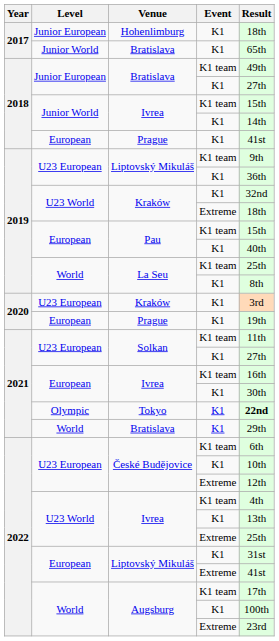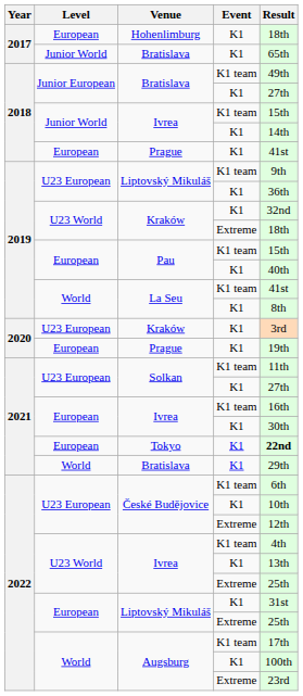 <table class="wikitable" style="font-size: 90%; text-align: center">
 <tr>
 <th>Year</th>
 <th>Level</th>
 <th>Venue</th>
 <th>Event</th>
 <th>Result</th>
 </tr>
 <tr>
 <th rowspan=2>2017</th>
-<td rowspan=1><a href='#'>Junior European</a></td>
+<td rowspan=1><a href='#'>European</a></td>
 <td rowspan=1> <a href='#'>Hohenlimburg</a></td>
 <td>K1</td>
 <td style="background:#DFFFDF;">18th</td>
 </tr>
 <tr>
 <td rowspan=1><a href='#'>Junior World</a></td>
 <td rowspan=1> <a href='#'>Bratislava</a></td>
 <td>K1</td>
 <td style="background:#DFFFDF;">65th</td>
 </tr>
 <tr>
 <th rowspan=5>2018</th>
 <td rowspan=2><a href='#'>Junior European</a></td>
 <td rowspan=2> <a href='#'>Bratislava</a></td>
 <td>K1 team</td>
 <td style="background:#DFFFDF;">49th</td>
 </tr>
 <tr>
 <td>K1</td>
 <td style="background:#DFFFDF;">27th</td>
 </tr>
 <tr>
 <td rowspan=2><a href='#'>Junior World</a></td>
 <td rowspan=2> <a href='#'>Ivrea</a></td>
 <td>K1 team</td>
 <td style="background:#DFFFDF;">15th</td>
 </tr>
 <tr>
 <td>K1</td>
 <td style="background:#DFFFDF;">14th</td>
 </tr>
 <tr>
 <td rowspan=1><a href='#'>European</a></td>
 <td rowspan=1> <a href='#'>Prague</a></td>
 <td>K1</td>
 <td style="background:#DFFFDF;">41st</td>
 </tr>
 <tr>
 <th rowspan=8>2019</th>
 <td rowspan=2><a href='#'>U23 European</a></td>
 <td rowspan=2> <a href='#'>Liptovský Mikuláš</a></td>
 <td>K1 team</td>
 <td style="background:#DFFFDF;">9th</td>
 </tr>
 <tr>
 <td>K1</td>
 <td style="background:#DFFFDF;">36th</td>
 </tr>
 <tr>
 <td rowspan=2><a href='#'>U23 World</a></td>
 <td rowspan=2> <a href='#'>Kraków</a></td>
 <td>K1</td>
 <td style="background:#DFFFDF;">32nd</td>
 </tr>
 <tr>
 <td>Extreme</td>
 <td style="background:#DFFFDF;">18th</td>
 </tr>
 <tr>
 <td rowspan=2><a href='#'>European</a></td>
 <td rowspan=2> <a href='#'>Pau</a></td>
 <td>K1 team</td>
 <td style="background:#DFFFDF;">15th</td>
 </tr>
 <tr>
 <td>K1</td>
 <td style="background:#DFFFDF;">40th</td>
 </tr>
 <tr>
 <td rowspan=2><a href='#'>World</a></td>
 <td rowspan=2> <a href='#'>La Seu</a></td>
 <td>K1 team</td>
-<td style="background:#DFFFDF;">25th</td>
+<td style="background:#DFFFDF;">41st</td>
 </tr>
 <tr>
 <td>K1</td>
 <td style="background:#DFFFDF;">8th</td>
 </tr>
 <tr>
 <th rowspan=2>2020</th>
 <td rowspan=1><a href='#'>U23 European</a></td>
 <td rowspan=1> <a href='#'>Kraków</a></td>
 <td>K1</td>
 <td style="background:#FFDAB9;">3rd</td>
 </tr>
 <tr>
 <td rowspan=1><a href='#'>European</a></td>
 <td rowspan=1> <a href='#'>Prague</a></td>
 <td>K1</td>
 <td style="background:#DFFFDF;">19th</td>
 </tr>
 <tr>
 <th rowspan=6>2021</th>
 <td rowspan=2><a href='#'>U23 European</a></td>
 <td rowspan=2> <a href='#'>Solkan</a></td>
 <td>K1 team</td>
 <td style="background:#DFFFDF;">11th</td>
 </tr>
 <tr>
 <td>K1</td>
 <td style="background:#DFFFDF;">27th</td>
 </tr>
 <tr>
 <td rowspan=2><a href='#'>European</a></td>
 <td rowspan=2> <a href='#'>Ivrea</a></td>
 <td>K1 team</td>
 <td style="background:#DFFFDF;">16th</td>
 </tr>
 <tr>
 <td>K1</td>
 <td style="background:#DFFFDF;">30th</td>
 </tr>
 <tr>
-<td rowspan=1><a href='#'>Olympic</a></td>
+<td rowspan=1><a href='#'>European</a></td>
 <td rowspan=1> <a href='#'>Tokyo</a></td>
 <td><a href='#'>K1</a></td>
 <td style="background:#DFFFDF;"><strong>22nd</strong></td>
 </tr>
 <tr>
 <td rowspan=1><a href='#'>World</a></td>
 <td rowspan=1> <a href='#'>Bratislava</a></td>
 <td><a href='#'>K1</a></td>
 <td style="background:#DFFFDF;">29th</td>
 </tr>
 <tr>
 <th rowspan=11>2022</th>
 <td rowspan=3><a href='#'>U23 European</a></td>
 <td rowspan=3> <a href='#'>České Budějovice</a></td>
 <td>K1 team</td>
 <td style="background:#DFFFDF;">6th</td>
 </tr>
 <tr>
 <td>K1</td>
 <td style="background:#DFFFDF;">10th</td>
 </tr>
 <tr>
 <td>Extreme</td>
 <td style="background:#DFFFDF;">12th</td>
 </tr>
 <tr>
 <td rowspan=3><a href='#'>U23 World</a></td>
 <td rowspan=3> <a href='#'>Ivrea</a></td>
 <td>K1 team</td>
 <td style="background:#DFFFDF;">4th</td>
 </tr>
 <tr>
 <td>K1</td>
 <td style="background:#DFFFDF;">13th</td>
 </tr>
 <tr>
 <td>Extreme</td>
 <td style="background:#DFFFDF;">25th</td>
 </tr>
 <tr>
 <td rowspan=2><a href='#'>European</a></td>
 <td rowspan=2> <a href='#'>Liptovský Mikuláš</a></td>
 <td>K1</td>
 <td style="background:#DFFFDF;">31st</td>
 </tr>
 <tr>
 <td>Extreme</td>
-<td style="background:#DFFFDF;">41st</td>
+<td style="background:#DFFFDF;">25th</td>
 </tr>
 <tr>
 <td rowspan=3><a href='#'>World</a></td>
 <td rowspan=3> <a href='#'>Augsburg</a></td>
 <td>K1 team</td>
 <td style="background:#DFFFDF;">17th</td>
 </tr>
 <tr>
 <td>K1</td>
 <td style="background:#DFFFDF;">100th</td>
 </tr>
 <tr>
 <td>Extreme</td>
 <td style="background:#DFFFDF;">23rd</td>
 </tr>
 </table>
